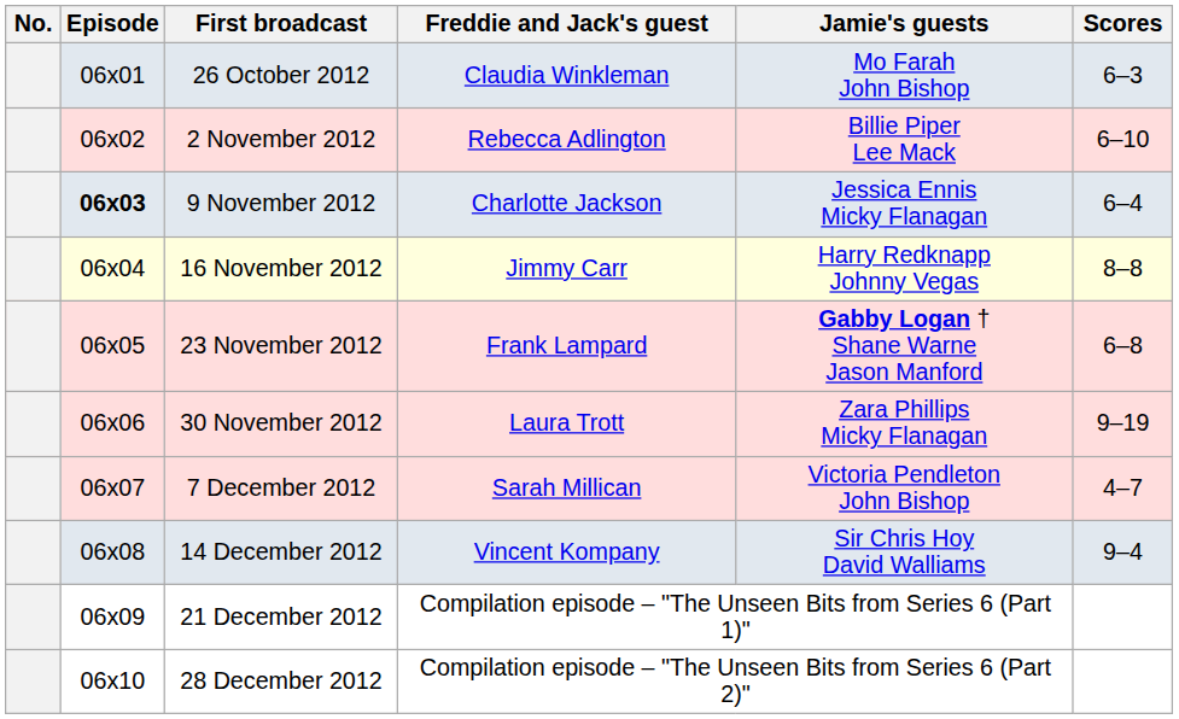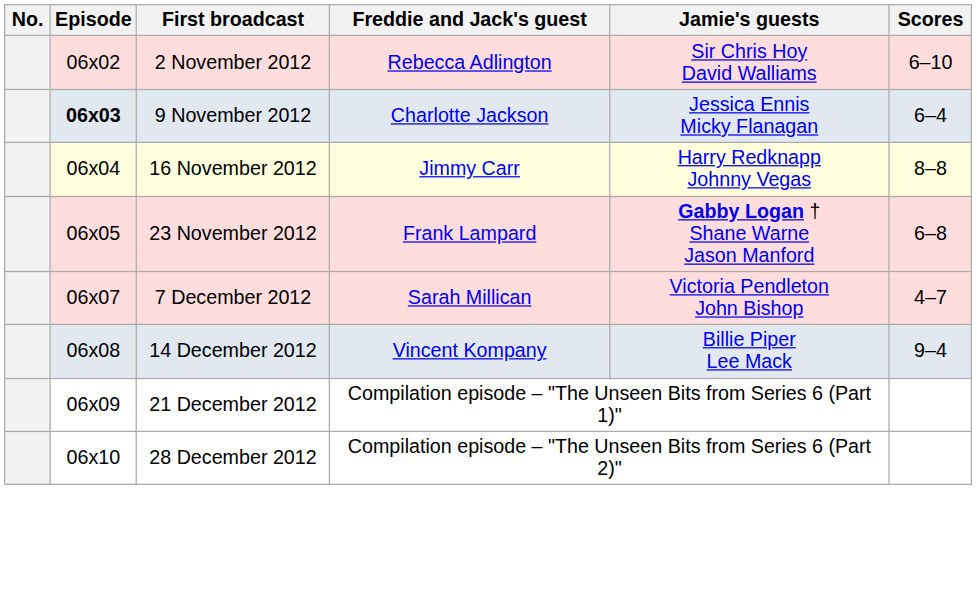 <table class="wikitable plainrowheaders"  style="text-align:center;">
 <tr>
 <th scope"col" style="width:30px;">No.</th>
 <th scope"col" style="width:60px;">Episode</th>
 <th scope"col" style="width:150px;">First broadcast</th>
 <th scope"col" style="width:220px;">Freddie and Jack's guest</th>
 <th scope"col" style="width:220px;">Jamie's guests</th>
 <th scope"col" style="width:60px;">Scores</th>
 </tr>
-<tr style="background:#e1e8ef;">
-<th scope="row"></th>
-<td>06x01</td>
-<td>26 October 2012</td>
-<td><a href='#'>Claudia Winkleman</a></td>
-<td><a href='#'>Mo Farah</a><br><a href='#'>John Bishop</a></td>
-<td>6–3</td>
-</tr>
 <tr style="background:#fdd;">
 <th scope="row"></th>
 <td>06x02</td>
 <td>2 November 2012</td>
 <td><a href='#'>Rebecca Adlington</a></td>
-<td><a href='#'>Billie Piper</a><br><a href='#'>Lee Mack</a></td>
+<td><a href='#'>Sir Chris Hoy</a><br><a href='#'>David Walliams</a></td>
 <td>6–10</td>
 </tr>
 <tr style="background:#e1e8ef;">
 <th scope="row"></th>
 <td><strong>06x03</strong></td>
 <td>9 November 2012</td>
 <td><a href='#'>Charlotte Jackson</a></td>
 <td><a href='#'>Jessica Ennis</a><br><a href='#'>Micky Flanagan</a></td>
 <td>6–4</td>
 </tr>
 <tr style="background:#ffd;">
 <th scope="row"></th>
 <td>06x04</td>
 <td>16 November 2012</td>
 <td><a href='#'>Jimmy Carr</a></td>
 <td><a href='#'>Harry Redknapp</a><br><a href='#'>Johnny Vegas</a></td>
 <td>8–8</td>
 </tr>
 <tr style="background:#fdd;">
 <th scope="row"></th>
 <td>06x05</td>
 <td>23 November 2012</td>
 <td><a href='#'>Frank Lampard</a></td>
 <td><strong><a href='#'>Gabby Logan</a></strong> †<br><a href='#'>Shane Warne</a><br><a href='#'>Jason Manford</a></td>
 <td>6–8</td>
 </tr>
 <tr style="background:#fdd;">
 <th scope="row"></th>
-<td>06x06</td>
-<td>30 November 2012</td>
-<td><a href='#'>Laura Trott</a></td>
-<td><a href='#'>Zara Phillips</a><br><a href='#'>Micky Flanagan</a></td>
-<td>9–19</td>
-</tr>
-<tr style="background:#fdd;">
-<th scope="row"></th>
 <td>06x07</td>
 <td>7 December 2012</td>
 <td><a href='#'>Sarah Millican</a></td>
 <td><a href='#'>Victoria Pendleton</a><br><a href='#'>John Bishop</a></td>
 <td>4–7</td>
 </tr>
 <tr style="background:#e1e8ef;">
 <th scope="row"></th>
 <td>06x08</td>
 <td>14 December 2012</td>
 <td><a href='#'>Vincent Kompany</a></td>
-<td><a href='#'>Sir Chris Hoy</a><br><a href='#'>David Walliams</a></td>
+<td><a href='#'>Billie Piper</a><br><a href='#'>Lee Mack</a></td>
 <td>9–4</td>
 </tr>
 <tr style="background:#fff;">
 <th scope="row"></th>
 <td>06x09</td>
 <td>21 December 2012</td>
 <td colspan="2">Compilation episode – "The Unseen Bits from Series 6 (Part 1)"</td>
 <td></td>
 </tr>
 <tr style="background:#fff;">
 <th scope="row"></th>
 <td>06x10</td>
 <td>28 December 2012</td>
 <td colspan="2">Compilation episode – "The Unseen Bits from Series 6 (Part 2)"</td>
 <td></td>
 </tr>
 </table>
